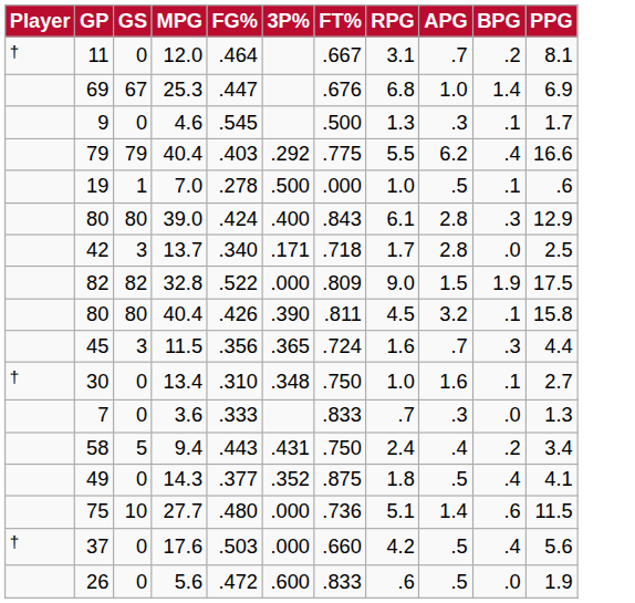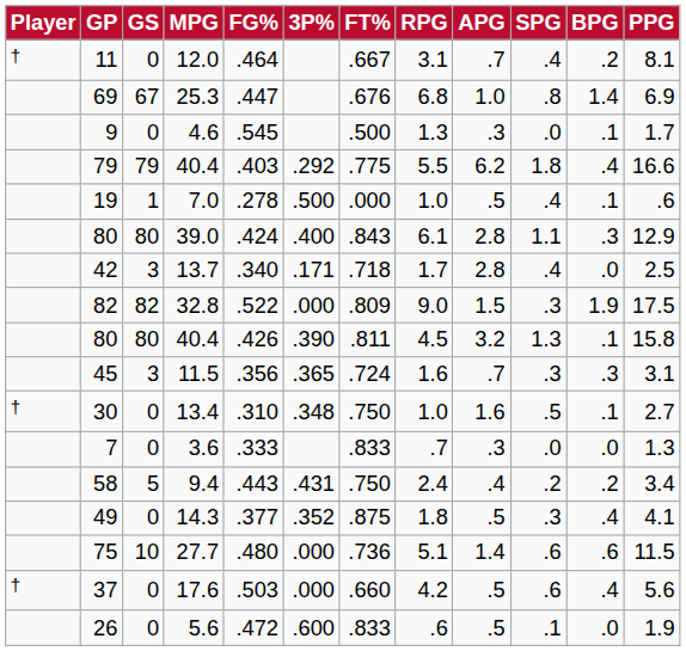 <table class="wikitable sortable" style="text-align:right;">
 <tr>
 <th style="background:#BA0C2F; color:#FFFFFF">Player</th>
 <th style="background:#BA0C2F; color:#FFFFFF">GP</th>
 <th style="background:#BA0C2F; color:#FFFFFF">GS</th>
 <th style="background:#BA0C2F; color:#FFFFFF">MPG</th>
 <th style="background:#BA0C2F; color:#FFFFFF">FG%</th>
 <th style="background:#BA0C2F; color:#FFFFFF">3P%</th>
 <th style="background:#BA0C2F; color:#FFFFFF">FT%</th>
 <th style="background:#BA0C2F; color:#FFFFFF">RPG</th>
 <th style="background:#BA0C2F; color:#FFFFFF">APG</th>
+<th style="background:#BA0C2F; color:#FFFFFF">SPG</th>
 <th style="background:#BA0C2F; color:#FFFFFF">BPG</th>
 <th style="background:#BA0C2F; color:#FFFFFF">PPG</th>
 </tr>
 <tr>
 <td style="text-align:left;"><sup>†</sup></td>
 <td>11</td>
 <td>0</td>
 <td>12.0</td>
 <td>.464</td>
 <td></td>
 <td>.667</td>
 <td>3.1</td>
 <td>.7</td>
+<td>.4</td>
 <td>.2</td>
 <td>8.1</td>
 </tr>
 <tr>
 <td style="text-align:left;"></td>
 <td>69</td>
 <td>67</td>
 <td>25.3</td>
 <td>.447</td>
 <td></td>
 <td>.676</td>
 <td>6.8</td>
 <td>1.0</td>
+<td>.8</td>
 <td>1.4</td>
 <td>6.9</td>
 </tr>
 <tr>
 <td style="text-align:left;"></td>
 <td>9</td>
 <td>0</td>
 <td>4.6</td>
 <td>.545</td>
 <td></td>
 <td>.500</td>
 <td>1.3</td>
 <td>.3</td>
+<td>.0</td>
 <td>.1</td>
 <td>1.7</td>
 </tr>
 <tr>
 <td style="text-align:left;"></td>
 <td>79</td>
 <td>79</td>
 <td>40.4</td>
 <td>.403</td>
 <td>.292</td>
 <td>.775</td>
 <td>5.5</td>
 <td>6.2</td>
+<td>1.8</td>
 <td>.4</td>
 <td>16.6</td>
 </tr>
 <tr>
 <td style="text-align:left;"></td>
 <td>19</td>
 <td>1</td>
 <td>7.0</td>
 <td>.278</td>
 <td>.500</td>
 <td>.000</td>
 <td>1.0</td>
 <td>.5</td>
+<td>.4</td>
 <td>.1</td>
 <td>.6</td>
 </tr>
 <tr>
 <td style="text-align:left;"></td>
 <td>80</td>
 <td>80</td>
 <td>39.0</td>
 <td>.424</td>
 <td>.400</td>
 <td>.843</td>
 <td>6.1</td>
 <td>2.8</td>
+<td>1.1</td>
 <td>.3</td>
 <td>12.9</td>
 </tr>
 <tr>
 <td style="text-align:left;"></td>
 <td>42</td>
 <td>3</td>
 <td>13.7</td>
 <td>.340</td>
 <td>.171</td>
 <td>.718</td>
 <td>1.7</td>
 <td>2.8</td>
+<td>.4</td>
 <td>.0</td>
 <td>2.5</td>
 </tr>
 <tr>
 <td style="text-align:left;"></td>
 <td>82</td>
 <td>82</td>
 <td>32.8</td>
 <td>.522</td>
 <td>.000</td>
 <td>.809</td>
 <td>9.0</td>
 <td>1.5</td>
+<td>.3</td>
 <td>1.9</td>
 <td>17.5</td>
 </tr>
 <tr>
 <td style="text-align:left;"></td>
 <td>80</td>
 <td>80</td>
 <td>40.4</td>
 <td>.426</td>
 <td>.390</td>
 <td>.811</td>
 <td>4.5</td>
 <td>3.2</td>
+<td>1.3</td>
 <td>.1</td>
 <td>15.8</td>
 </tr>
 <tr>
 <td style="text-align:left;"></td>
 <td>45</td>
 <td>3</td>
 <td>11.5</td>
 <td>.356</td>
 <td>.365</td>
 <td>.724</td>
 <td>1.6</td>
 <td>.7</td>
 <td>.3</td>
-<td>4.4</td>
+<td>.3</td>
+<td>3.1</td>
 </tr>
 <tr>
 <td style="text-align:left;"><sup>†</sup></td>
 <td>30</td>
 <td>0</td>
 <td>13.4</td>
 <td>.310</td>
 <td>.348</td>
 <td>.750</td>
 <td>1.0</td>
 <td>1.6</td>
+<td>.5</td>
 <td>.1</td>
 <td>2.7</td>
 </tr>
 <tr>
 <td style="text-align:left;"></td>
 <td>7</td>
 <td>0</td>
 <td>3.6</td>
 <td>.333</td>
 <td></td>
 <td>.833</td>
 <td>.7</td>
 <td>.3</td>
 <td>.0</td>
+<td>.0</td>
 <td>1.3</td>
 </tr>
 <tr>
 <td style="text-align:left;"></td>
 <td>58</td>
 <td>5</td>
 <td>9.4</td>
 <td>.443</td>
 <td>.431</td>
 <td>.750</td>
 <td>2.4</td>
 <td>.4</td>
 <td>.2</td>
+<td>.2</td>
 <td>3.4</td>
 </tr>
 <tr>
 <td style="text-align:left;"></td>
 <td>49</td>
 <td>0</td>
 <td>14.3</td>
 <td>.377</td>
 <td>.352</td>
 <td>.875</td>
 <td>1.8</td>
 <td>.5</td>
+<td>.3</td>
 <td>.4</td>
 <td>4.1</td>
 </tr>
 <tr>
 <td style="text-align:left;"></td>
 <td>75</td>
 <td>10</td>
 <td>27.7</td>
 <td>.480</td>
 <td>.000</td>
 <td>.736</td>
 <td>5.1</td>
 <td>1.4</td>
 <td>.6</td>
+<td>.6</td>
 <td>11.5</td>
 </tr>
 <tr>
 <td style="text-align:left;"><sup>†</sup></td>
 <td>37</td>
 <td>0</td>
 <td>17.6</td>
 <td>.503</td>
 <td>.000</td>
 <td>.660</td>
 <td>4.2</td>
 <td>.5</td>
+<td>.6</td>
 <td>.4</td>
 <td>5.6</td>
 </tr>
 <tr>
 <td style="text-align:left;"></td>
 <td>26</td>
 <td>0</td>
 <td>5.6</td>
 <td>.472</td>
 <td>.600</td>
 <td>.833</td>
 <td>.6</td>
 <td>.5</td>
+<td>.1</td>
 <td>.0</td>
 <td>1.9</td>
 </tr>
 </table>
